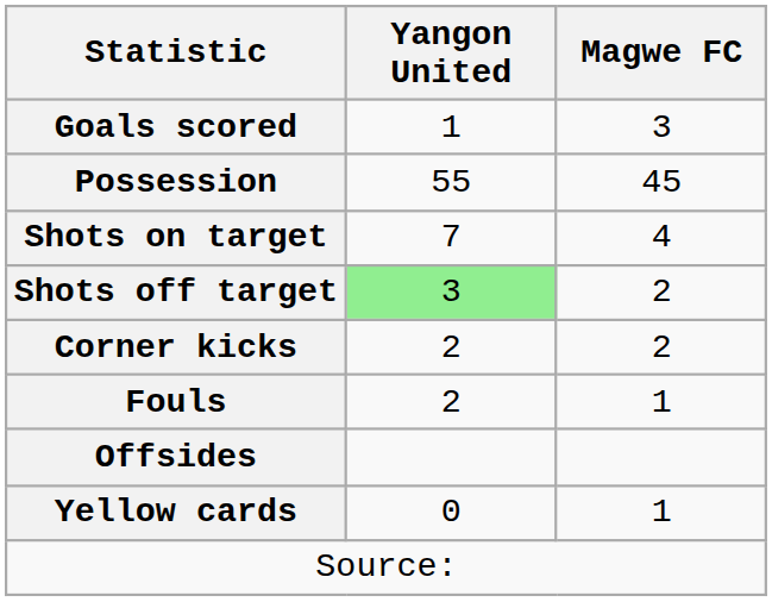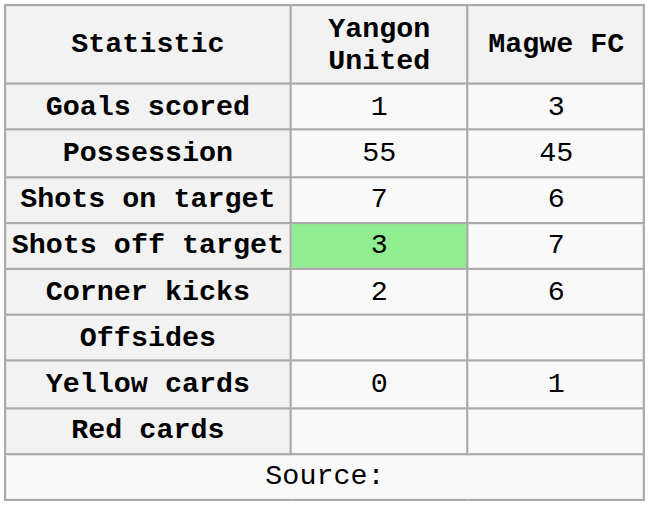 <table class="wikitable plainrowheaders" style="text-align:center">
 <tr>
 <th scope="col">Statistic</th>
 <th scope="col" style="width:75px">Yangon United</th>
 <th scope="col" style="width:75px">Magwe FC</th>
 </tr>
 <tr>
 <th scope=row>Goals scored</th>
 <td>1</td>
 <td>3</td>
 </tr>
 <tr>
 <th scope=row>Possession</th>
 <td>55</td>
 <td>45</td>
 </tr>
 <tr>
 <th scope=row>Shots on target</th>
 <td>7</td>
-<td>4</td>
+<td>6</td>
 </tr>
 <tr>
 <th scope=row>Shots off target</th>
 <td style="background: lightgreen;">3</td>
-<td>2</td>
+<td>7</td>
 </tr>
 <tr>
 <th scope=row>Corner kicks</th>
 <td>2</td>
-<td>2</td>
-</tr>
-<tr>
-<th scope=row>Fouls</th>
-<td>2</td>
-<td>1</td>
+<td>6</td>
 </tr>
 <tr>
 <th scope=row>Offsides</th>
 <td></td>
 <td></td>
 </tr>
 <tr>
 <th scope=row>Yellow cards</th>
 <td>0</td>
 <td>1</td>
 </tr>
 <tr>
+<th scope=row>Red cards</th>
+<td></td>
+<td></td>
+</tr>
+<tr>
 <td colspan="3">Source:</td>
 </tr>
 </table>
